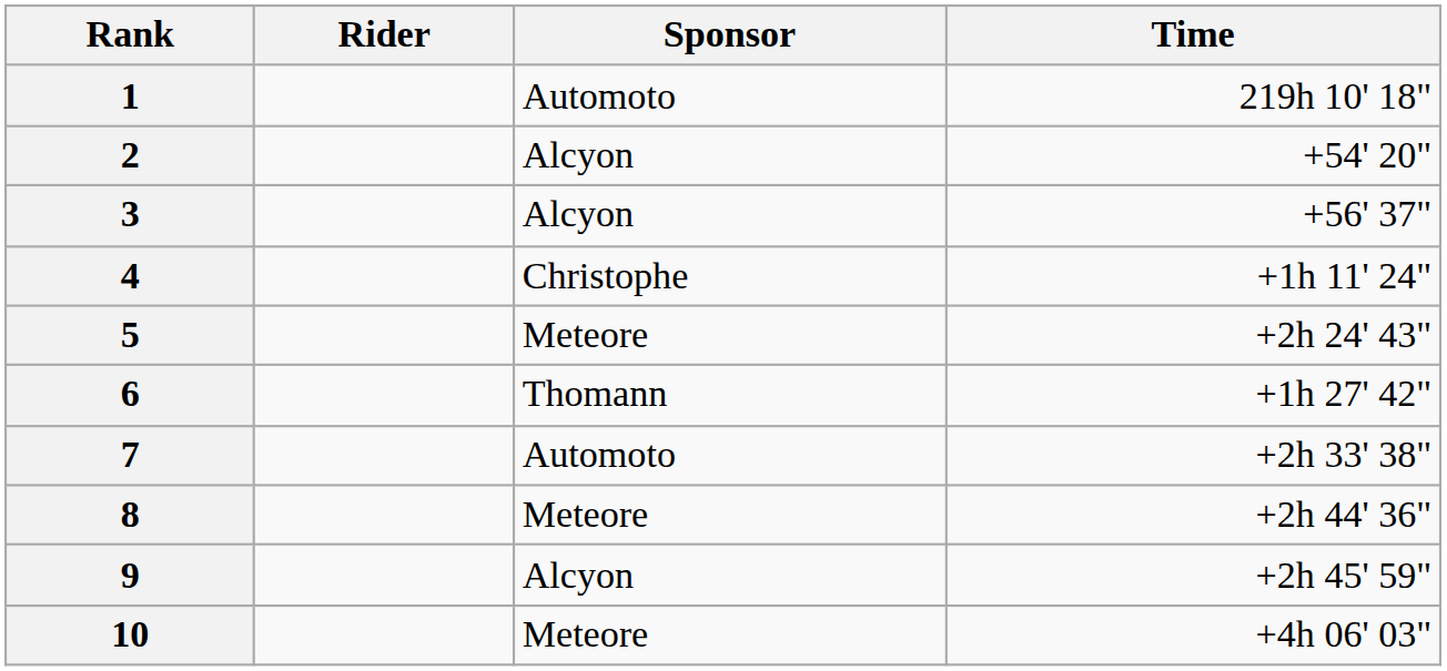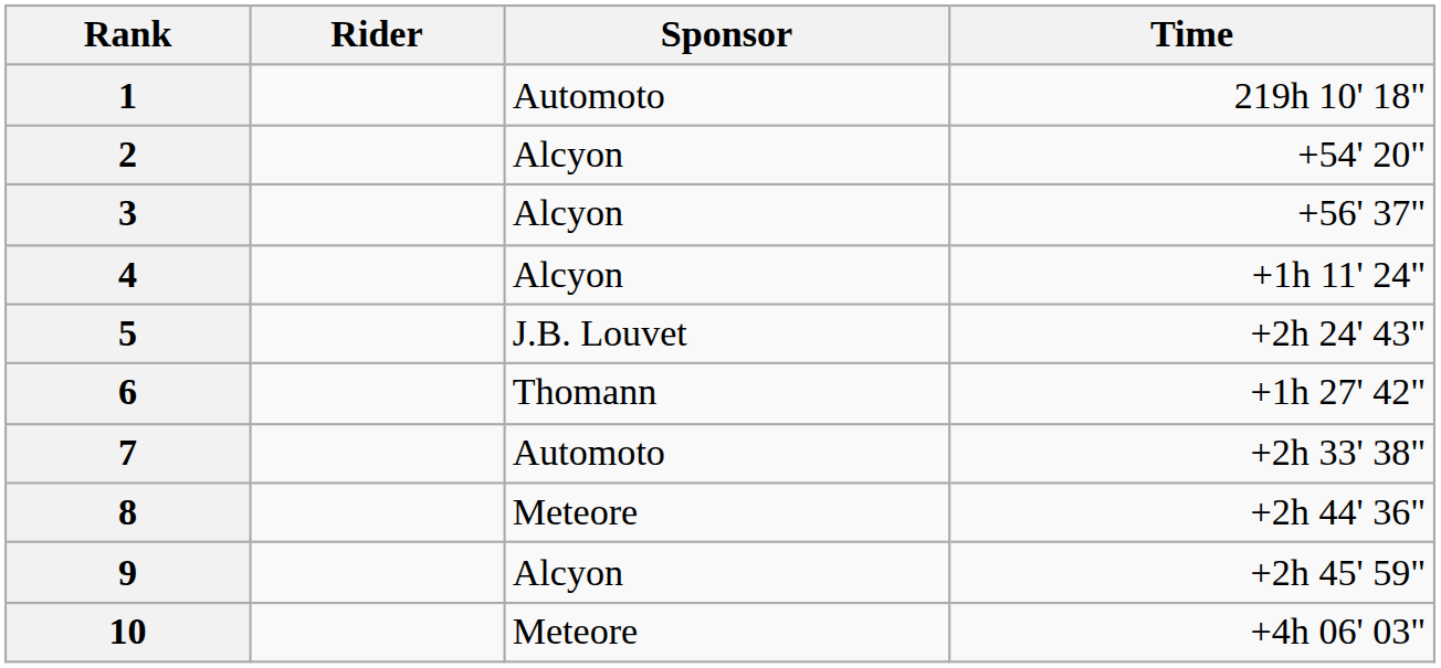 <table class="wikitable" style="width:38em;margin-bottom:0;">
 <tr>
 <th scope="col">Rank</th>
 <th scope="col">Rider</th>
 <th scope="col">Sponsor</th>
 <th scope="col">Time</th>
 </tr>
 <tr>
 <th scope="row">1</th>
 <td></td>
 <td>Automoto</td>
 <td style="text-align:right;">219h 10' 18"</td>
 </tr>
 <tr>
 <th scope="row">2</th>
 <td></td>
 <td>Alcyon</td>
 <td style="text-align:right;">+54' 20"</td>
 </tr>
 <tr>
 <th scope="row">3</th>
 <td></td>
 <td>Alcyon</td>
 <td style="text-align:right;">+56' 37"</td>
 </tr>
 <tr>
 <th scope="row">4</th>
 <td></td>
-<td>Christophe</td>
+<td>Alcyon</td>
 <td style="text-align:right;">+1h 11' 24"</td>
 </tr>
 <tr>
 <th scope="row">5</th>
 <td></td>
-<td>Meteore</td>
+<td>J.B. Louvet</td>
 <td style="text-align:right;">+2h 24' 43"</td>
 </tr>
 <tr>
 <th scope="row">6</th>
 <td></td>
 <td>Thomann</td>
 <td style="text-align:right;">+1h 27' 42"</td>
 </tr>
 <tr>
 <th scope="row">7</th>
 <td></td>
 <td>Automoto</td>
 <td style="text-align:right;">+2h 33' 38"</td>
 </tr>
 <tr>
 <th scope="row">8</th>
 <td></td>
 <td>Meteore</td>
 <td style="text-align:right;">+2h 44' 36"</td>
 </tr>
 <tr>
 <th scope="row">9</th>
 <td></td>
 <td>Alcyon</td>
 <td style="text-align:right;">+2h 45' 59"</td>
 </tr>
 <tr>
 <th scope="row">10</th>
 <td></td>
 <td>Meteore</td>
 <td style="text-align:right;">+4h 06' 03"</td>
 </tr>
 </table>
